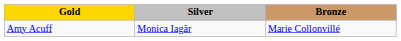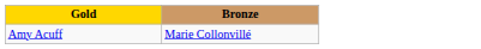 <table class="wikitable" style="text-align:left">
 <tr align="center">
 <td width=200 bgcolor=gold><strong>Gold</strong></td>
-<td width=200 bgcolor=silver><strong>Silver</strong></td>
 <td width=200 bgcolor=CC9966><strong>Bronze</strong></td>
 </tr>
 <tr>
 <td><a href='#'>Amy Acuff</a><br><em></em></td>
-<td><a href='#'>Monica Iagăr</a><br><em></em></td>
 <td><a href='#'>Marie Collonvillé</a><br><em></em></td>
 </tr>
 </table>
